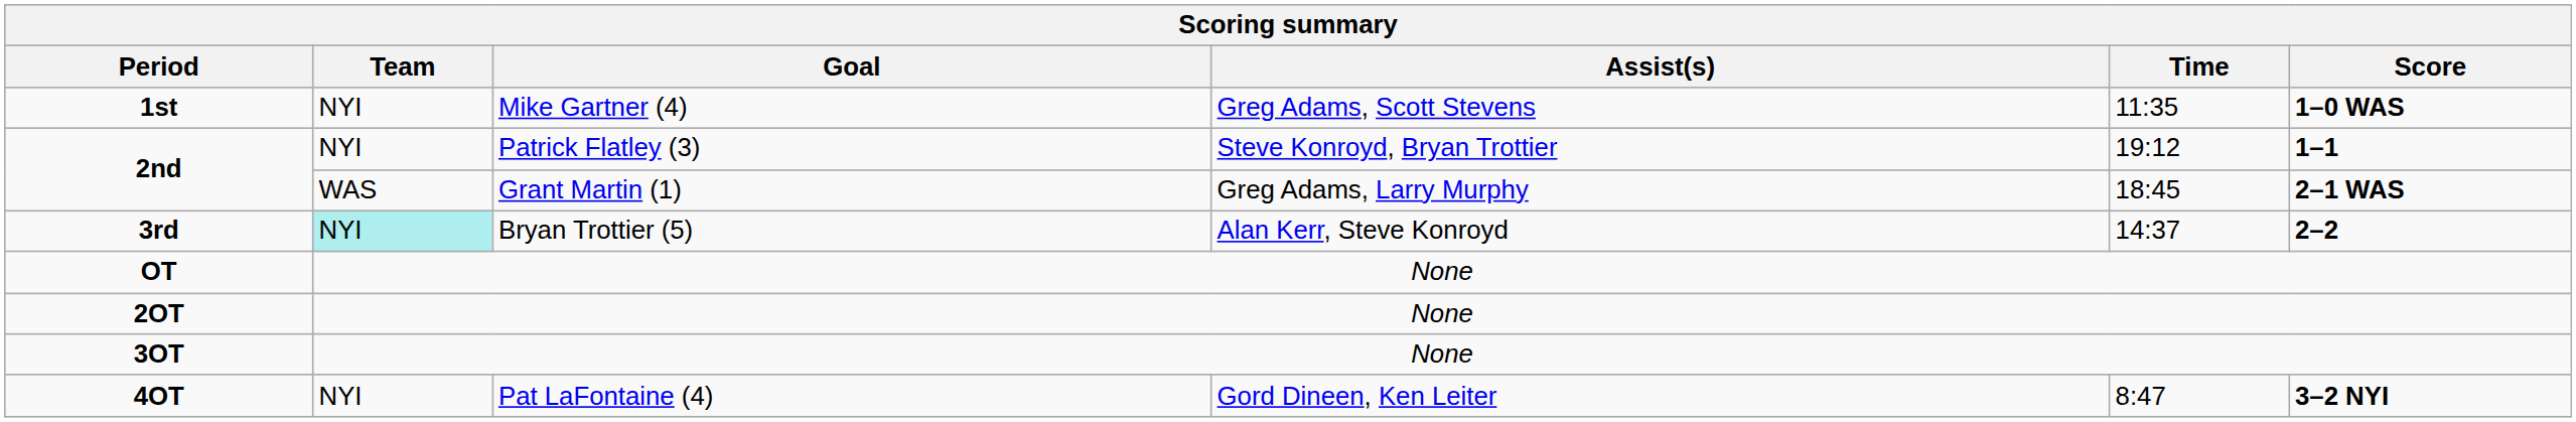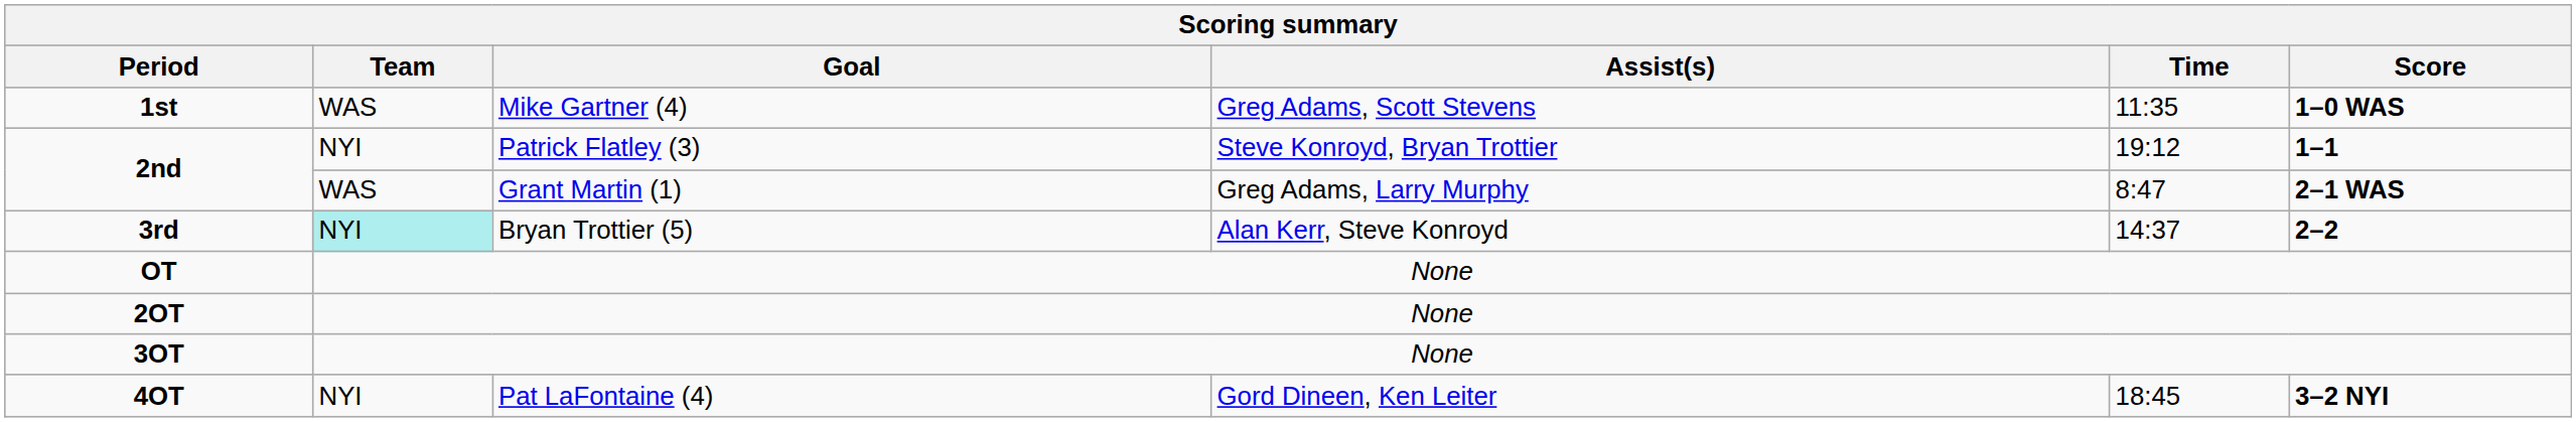 <table style="width:100%;" class="wikitable">
 <tr>
 <th colspan=6>Scoring summary</th>
 </tr>
 <tr>
 <th style="width:12%;">Period</th>
 <th style="width:7%;">Team</th>
 <th style="width:28%;">Goal</th>
 <th style="width:35%;">Assist(s)</th>
 <th style="width:7%;">Time</th>
 <th style="width:11%;">Score</th>
 </tr>
 <tr>
 <td style="text-align:center;"><strong>1st</strong></td>
-<td>NYI</td>
+<td>WAS</td>
 <td><a href='#'>Mike Gartner</a> (4)</td>
 <td><a href='#'>Greg Adams</a>, <a href='#'>Scott Stevens</a></td>
 <td>11:35</td>
 <td><strong>1–0 WAS</strong></td>
 </tr>
 <tr>
 <td style="text-align:center;" rowspan=2><strong>2nd</strong></td>
 <td>NYI</td>
 <td><a href='#'>Patrick Flatley</a> (3)</td>
 <td><a href='#'>Steve Konroyd</a>, <a href='#'>Bryan Trottier</a></td>
 <td>19:12</td>
 <td><strong>1–1 </strong></td>
 </tr>
 <tr>
 <td>WAS</td>
 <td><a href='#'>Grant Martin</a> (1)</td>
 <td>Greg Adams, <a href='#'>Larry Murphy</a></td>
-<td>18:45</td>
+<td>8:47</td>
 <td><strong>2–1 WAS</strong></td>
 </tr>
 <tr>
 <td style="text-align:center;"><strong>3rd</strong></td>
 <td style="background: paleturquoise;">NYI</td>
 <td>Bryan Trottier (5)</td>
 <td><a href='#'>Alan Kerr</a>, Steve Konroyd</td>
 <td>14:37</td>
 <td><strong>2–2</strong></td>
 </tr>
 <tr style="text-align:center;">
 <td><strong>OT</strong></td>
 <td colspan="5"><em>None</em></td>
 </tr>
 <tr style="text-align:center;">
 <td><strong>2OT</strong></td>
 <td colspan="5"><em>None</em></td>
 </tr>
 <tr style="text-align:center;">
 <td><strong>3OT</strong></td>
 <td colspan="5"><em>None</em></td>
 </tr>
 <tr>
 <td style="text-align:center;"><strong>4OT</strong></td>
 <td>NYI</td>
 <td><a href='#'>Pat LaFontaine</a> (4)</td>
 <td><a href='#'>Gord Dineen</a>, <a href='#'>Ken Leiter</a></td>
-<td>8:47</td>
+<td>18:45</td>
 <td><strong>3–2 NYI</strong></td>
 </tr>
 </table>
